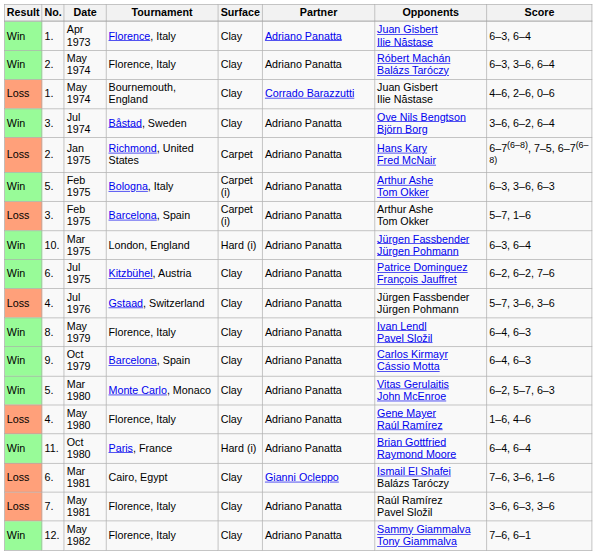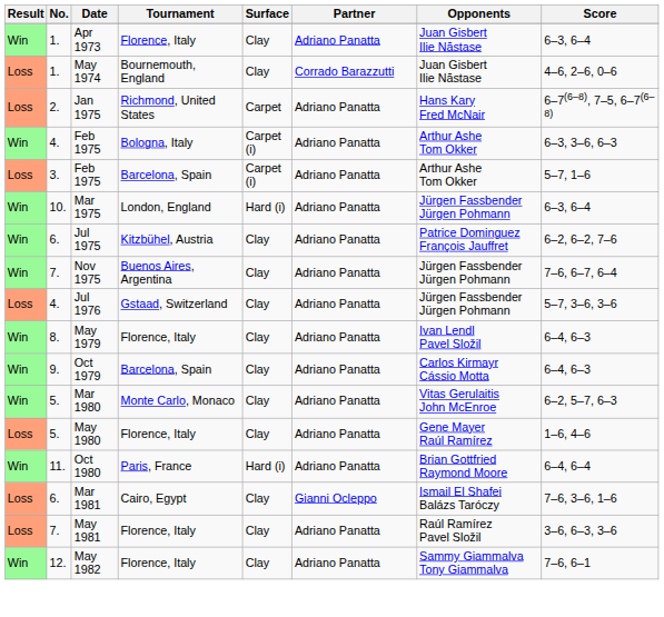 <table class="sortable wikitable">
 <tr>
 <th style="width:40px">Result</th>
 <th style="width:20px" class="unsortable">No.</th>
 <th style="width:55px">Date</th>
 <th style="width:160px">Tournament</th>
 <th style="width:50px">Surface</th>
 <th style="width:160px">Partner</th>
 <th style="width:160px">Opponents</th>
 <th style="width:150px" class="unsortable">Score</th>
 </tr>
 <tr>
 </tr>
 <tr>
 <td style="background:#98fb98;">Win</td>
 <td>1.</td>
 <td>Apr 1973</td>
 <td><a href='#'>Florence</a>, Italy</td>
 <td>Clay</td>
 <td> <a href='#'>Adriano Panatta</a></td>
 <td> <a href='#'>Juan Gisbert</a> <br>  <a href='#'>Ilie Năstase</a></td>
 <td>6–3, 6–4</td>
 </tr>
 <tr>
-<td style="background:#98fb98;">Win</td>
-<td>2.</td>
-<td>May 1974</td>
-<td>Florence, Italy</td>
-<td>Clay</td>
-<td> Adriano Panatta</td>
-<td> <a href='#'>Róbert Machán</a> <br>  <a href='#'>Balázs Taróczy</a></td>
-<td>6–3, 3–6, 6–4</td>
-</tr>
-<tr>
 <td style="background:#ffa07a;">Loss</td>
 <td>1.</td>
 <td>May 1974</td>
 <td>Bournemouth, England</td>
 <td>Clay</td>
 <td> <a href='#'>Corrado Barazzutti</a></td>
 <td> Juan Gisbert <br>  Ilie Năstase</td>
 <td>4–6, 2–6, 0–6</td>
-</tr>
-<tr>
-<td style="background:#98fb98;">Win</td>
-<td>3.</td>
-<td>Jul 1974</td>
-<td><a href='#'>Båstad</a>, Sweden</td>
-<td>Clay</td>
-<td> Adriano Panatta</td>
-<td> <a href='#'>Ove Nils Bengtson</a> <br>  <a href='#'>Björn Borg</a></td>
-<td>3–6, 6–2, 6–4</td>
 </tr>
 <tr>
 <td style="background:#ffa07a;">Loss</td>
 <td>2.</td>
 <td>Jan 1975</td>
 <td><a href='#'>Richmond</a>, United States</td>
 <td>Carpet</td>
 <td> Adriano Panatta</td>
 <td> <a href='#'>Hans Kary</a> <br>  <a href='#'>Fred McNair</a></td>
 <td>6–7<sup>(6–8)</sup>, 7–5, 6–7<sup>(6–8)</sup></td>
 </tr>
 <tr>
 <td style="background:#98fb98;">Win</td>
-<td>5.</td>
+<td>4.</td>
 <td>Feb 1975</td>
 <td><a href='#'>Bologna</a>, Italy</td>
 <td>Carpet (i)</td>
 <td> Adriano Panatta</td>
 <td> <a href='#'>Arthur Ashe</a> <br>  <a href='#'>Tom Okker</a></td>
 <td>6–3, 3–6, 6–3</td>
 </tr>
 <tr>
 <td style="background:#ffa07a;">Loss</td>
 <td>3.</td>
 <td>Feb 1975</td>
 <td><a href='#'>Barcelona</a>, Spain</td>
 <td>Carpet (i)</td>
 <td> Adriano Panatta</td>
 <td> Arthur Ashe <br>  Tom Okker</td>
 <td>5–7, 1–6</td>
 </tr>
 <tr>
 <td style="background:#98fb98;">Win</td>
 <td>10.</td>
 <td>Mar 1975</td>
 <td>London, England</td>
 <td>Hard (i)</td>
 <td> Adriano Panatta</td>
 <td> <a href='#'>Jürgen Fassbender</a> <br>  <a href='#'>Jürgen Pohmann</a></td>
 <td>6–3, 6–4</td>
 </tr>
 <tr>
 <td style="background:#98fb98;">Win</td>
 <td>6.</td>
 <td>Jul 1975</td>
 <td><a href='#'>Kitzbühel</a>, Austria</td>
 <td>Clay</td>
 <td> Adriano Panatta</td>
 <td> <a href='#'>Patrice Dominguez</a> <br>  <a href='#'>François Jauffret</a></td>
 <td>6–2, 6–2, 7–6</td>
+</tr>
+<tr>
+<td style="background:#98fb98;">Win</td>
+<td>7.</td>
+<td>Nov 1975</td>
+<td><a href='#'>Buenos Aires</a>, Argentina</td>
+<td>Clay</td>
+<td> Adriano Panatta</td>
+<td> Jürgen Fassbender <br>  Jürgen Pohmann</td>
+<td>7–6, 6–7, 6–4</td>
 </tr>
 <tr>
 <td style="background:#ffa07a;">Loss</td>
 <td>4.</td>
 <td>Jul 1976</td>
 <td><a href='#'>Gstaad</a>, Switzerland</td>
 <td>Clay</td>
 <td> Adriano Panatta</td>
 <td> Jürgen Fassbender <br>  Jürgen Pohmann</td>
 <td>5–7, 3–6, 3–6</td>
 </tr>
 <tr>
 <td style="background:#98fb98;">Win</td>
 <td>8.</td>
 <td>May 1979</td>
 <td>Florence, Italy</td>
 <td>Clay</td>
 <td> Adriano Panatta</td>
 <td> <a href='#'>Ivan Lendl</a> <br>  <a href='#'>Pavel Složil</a></td>
 <td>6–4, 6–3</td>
 </tr>
 <tr>
 <td style="background:#98fb98;">Win</td>
 <td>9.</td>
 <td>Oct 1979</td>
 <td><a href='#'>Barcelona</a>, Spain</td>
 <td>Clay</td>
 <td> Adriano Panatta</td>
 <td> <a href='#'>Carlos Kirmayr</a> <br>  <a href='#'>Cássio Motta</a></td>
 <td>6–4, 6–3</td>
 </tr>
 <tr>
 <td style="background:#98fb98;">Win</td>
 <td>5.</td>
 <td>Mar 1980</td>
 <td><a href='#'>Monte Carlo</a>, Monaco</td>
 <td>Clay</td>
 <td> Adriano Panatta</td>
 <td> <a href='#'>Vitas Gerulaitis</a> <br>  <a href='#'>John McEnroe</a></td>
 <td>6–2, 5–7, 6–3</td>
 </tr>
 <tr>
 <td style="background:#ffa07a;">Loss</td>
-<td>4.</td>
+<td>5.</td>
 <td>May 1980</td>
 <td>Florence, Italy</td>
 <td>Clay</td>
 <td> Adriano Panatta</td>
 <td> <a href='#'>Gene Mayer</a> <br>  <a href='#'>Raúl Ramírez</a></td>
 <td>1–6, 4–6</td>
 </tr>
 <tr>
 <td style="background:#98fb98;">Win</td>
 <td>11.</td>
 <td>Oct 1980</td>
 <td><a href='#'>Paris</a>, France</td>
 <td>Hard (i)</td>
 <td> Adriano Panatta</td>
 <td> <a href='#'>Brian Gottfried</a> <br>  <a href='#'>Raymond Moore</a></td>
 <td>6–4, 6–4</td>
 </tr>
 <tr>
 <td style="background:#ffa07a;">Loss</td>
 <td>6.</td>
 <td>Mar 1981</td>
 <td>Cairo, Egypt</td>
 <td>Clay</td>
 <td> <a href='#'>Gianni Ocleppo</a></td>
 <td> <a href='#'>Ismail El Shafei</a> <br>  Balázs Taróczy</td>
 <td>7–6, 3–6, 1–6</td>
 </tr>
 <tr>
 <td style="background:#ffa07a;">Loss</td>
 <td>7.</td>
 <td>May 1981</td>
 <td>Florence, Italy</td>
 <td>Clay</td>
 <td> Adriano Panatta</td>
 <td> Raúl Ramírez <br>  Pavel Složil</td>
 <td>3–6, 6–3, 3–6</td>
 </tr>
 <tr>
 <td style="background:#98fb98;">Win</td>
 <td>12.</td>
 <td>May 1982</td>
 <td>Florence, Italy</td>
 <td>Clay</td>
 <td> Adriano Panatta</td>
 <td> <a href='#'>Sammy Giammalva</a> <br>  <a href='#'>Tony Giammalva</a></td>
 <td>7–6, 6–1</td>
 </tr>
 </table>
